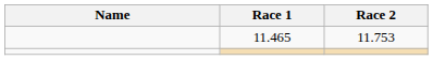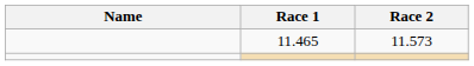 <table class="wikitable sortable" style="text-align:center;">
 <tr>
 <th style="width:15em">Name</th>
 <th style="width:7em">Race 1</th>
 <th style="width:7em">Race 2</th>
 </tr>
 <tr>
 <td align=left></td>
 <td>11.465</td>
-<td>11.753</td>
+<td>11.573</td>
 </tr>
 <tr>
 <td align=left></td>
 <td bgcolor=wheat></td>
 <td bgcolor=wheat></td>
 </tr>
 </table>
